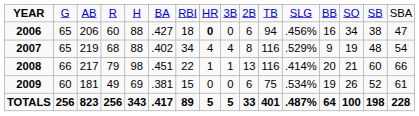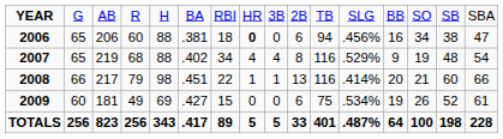 <table class="sortable wikitable">
 <tr align=center>
 <td><strong>YEAR</strong></td>
 <td><a href='#'>G</a></td>
 <td><a href='#'>AB</a></td>
 <td><a href='#'>R</a></td>
 <td><a href='#'>H</a></td>
 <td><a href='#'>BA</a></td>
 <td><a href='#'>RBI</a></td>
 <td><a href='#'>HR</a></td>
 <td><a href='#'>3B</a></td>
 <td><a href='#'>2B</a></td>
 <td><a href='#'>TB</a></td>
 <td><a href='#'>SLG</a></td>
 <td><a href='#'>BB</a></td>
 <td><a href='#'>SO</a></td>
 <td><a href='#'>SB</a></td>
 <td>SBA</td>
 </tr>
 <tr align=center>
 <td><strong>2006</strong></td>
 <td>65</td>
 <td>206</td>
 <td>60</td>
 <td>88</td>
-<td>.427</td>
+<td>.381</td>
 <td>18</td>
 <td><strong>0</strong></td>
 <td>0</td>
 <td>6</td>
 <td>94</td>
 <td>.456%</td>
 <td>16</td>
 <td>34</td>
 <td>38</td>
 <td>47</td>
 </tr>
 <tr align=center>
 <td><strong>2007</strong></td>
 <td>65</td>
 <td>219</td>
 <td>68</td>
 <td>88</td>
 <td>.402</td>
 <td>34</td>
 <td>4</td>
 <td>4</td>
 <td>8</td>
 <td>116</td>
 <td>.529%</td>
 <td>9</td>
 <td>19</td>
 <td>48</td>
 <td>54</td>
 </tr>
 <tr align=center>
 <td><strong>2008</strong></td>
 <td>66</td>
 <td>217</td>
 <td>79</td>
 <td>98</td>
 <td>.451</td>
 <td>22</td>
 <td>1</td>
 <td>1</td>
 <td>13</td>
 <td>116</td>
 <td>.414%</td>
 <td>20</td>
 <td>21</td>
 <td>60</td>
 <td>66</td>
 </tr>
 <tr align=center>
 <td><strong>2009</strong></td>
 <td>60</td>
 <td>181</td>
 <td>49</td>
 <td>69</td>
-<td>.381</td>
+<td>.427</td>
 <td>15</td>
 <td>0</td>
 <td>0</td>
 <td>6</td>
 <td>75</td>
 <td>.534%</td>
 <td>19</td>
 <td>26</td>
 <td>52</td>
 <td>61</td>
 </tr>
 <tr align=center>
 <td><strong>TOTALS</strong></td>
 <td><strong>256</strong></td>
 <td><strong>823</strong></td>
 <td><strong>256</strong></td>
 <td><strong>343</strong></td>
 <td><strong>.417</strong></td>
 <td><strong>89</strong></td>
 <td><strong>5</strong></td>
 <td><strong>5</strong></td>
 <td><strong>33</strong></td>
 <td><strong>401</strong></td>
 <td><strong>.487%</strong></td>
 <td><strong>64</strong></td>
 <td><strong>100</strong></td>
 <td><strong>198</strong></td>
 <td><strong>228</strong></td>
 </tr>
 </table>
